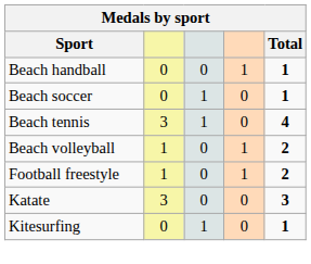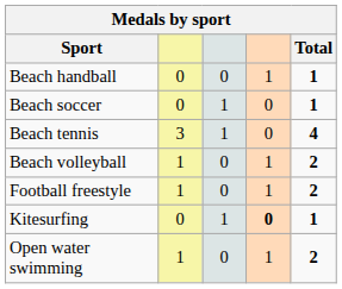 <table class="wikitable" style="font-size:90%; text-align:center;">
 <tr>
 <th colspan="5">Medals by sport</th>
 </tr>
 <tr>
 <th width="120">Sport</th>
 <th scope="col" width="30" style="background:#F7F6A8;"></th>
 <th scope="col" width="30" style="background:#DCE5E5;"></th>
 <th scope="col" width="30" style="background:#FFDAB9;"></th>
 <th width="30">Total</th>
 </tr>
 <tr>
 <td align="left">Beach handball</td>
 <td style="background:#F7F6A8;">0</td>
 <td style="background:#DCE5E5;">0</td>
 <td style="background:#FFDAB9;">1</td>
 <td><strong>1</strong></td>
 </tr>
 <tr>
 <td align="left">Beach soccer</td>
 <td style="background:#F7F6A8;">0</td>
 <td style="background:#DCE5E5;">1</td>
 <td style="background:#FFDAB9;">0</td>
 <td><strong>1</strong></td>
 </tr>
 <tr>
 <td align="left">Beach tennis</td>
 <td style="background:#F7F6A8;">3</td>
 <td style="background:#DCE5E5;">1</td>
 <td style="background:#FFDAB9;">0</td>
 <td><strong>4</strong></td>
 </tr>
 <tr>
 <td align="left">Beach volleyball</td>
 <td style="background:#F7F6A8;">1</td>
 <td style="background:#DCE5E5;">0</td>
 <td style="background:#FFDAB9;">1</td>
 <td><strong>2</strong></td>
 </tr>
 <tr>
 <td align="left">Football freestyle</td>
 <td style="background:#F7F6A8;">1</td>
 <td style="background:#DCE5E5;">0</td>
 <td style="background:#FFDAB9;">1</td>
 <td><strong>2</strong></td>
 </tr>
 <tr>
-<td align="left">Katate</td>
-<td style="background:#F7F6A8;">3</td>
-<td style="background:#DCE5E5;">0</td>
-<td style="background:#FFDAB9;">0</td>
-<td><strong>3</strong></td>
-</tr>
-<tr>
 <td align="left">Kitesurfing</td>
 <td style="background:#F7F6A8;">0</td>
 <td style="background:#DCE5E5;">1</td>
-<td style="background:#FFDAB9;">0</td>
+<td style="background:#FFDAB9;"><strong>0</strong></td>
 <td><strong>1</strong></td>
 </tr>
+<tr>
+<td align="left">Open water swimming</td>
+<td style="background:#F7F6A8;">1</td>
+<td style="background:#DCE5E5;">0</td>
+<td style="background:#FFDAB9;">1</td>
+<td><strong>2</strong></td>
+</tr>
 </table>
